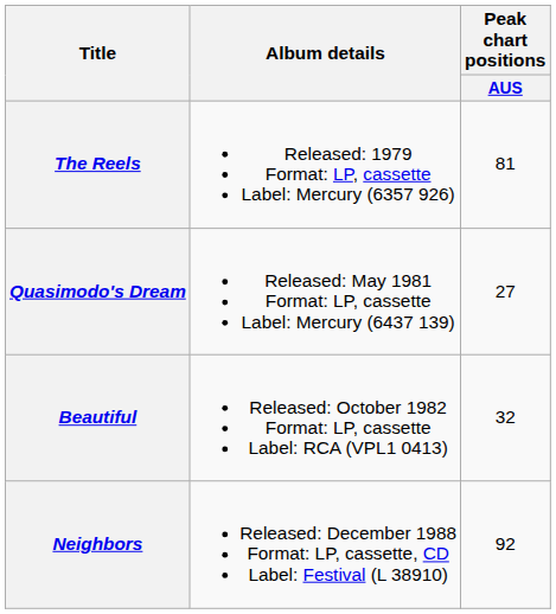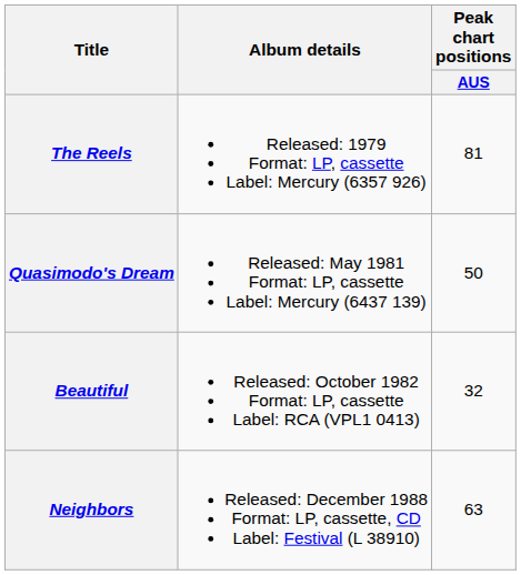 <table class="wikitable plainrowheaders" style="text-align:center">
 <tr>
 <th scope="col" rowspan="2">Title</th>
 <th scope="col" rowspan="2">Album details</th>
 <th scope="col" colspan="1">Peak chart positions</th>
 </tr>
 <tr>
 <th scope="col" style="width:3em; font-size:90%"><a href='#'>AUS</a><br></th>
 </tr>
 <tr>
 <th scope="row"><em><a href='#'>The Reels</a></em></th>
 <td><br><ul><li>Released: 1979</li><li>Format: <a href='#'>LP</a>, <a href='#'>cassette</a></li><li>Label: Mercury (6357 926)</li></ul></td>
 <td>81</td>
 </tr>
 <tr>
 <th scope="row"><em><a href='#'>Quasimodo's Dream</a></em></th>
 <td><br><ul><li>Released: May 1981</li><li>Format: LP, cassette</li><li>Label: Mercury (6437 139)</li></ul></td>
-<td>27</td>
+<td>50</td>
 </tr>
 <tr>
 <th scope="row"><em><a href='#'>Beautiful</a></em></th>
 <td><br><ul><li>Released: October 1982</li><li>Format: LP, cassette</li><li>Label: RCA (VPL1 0413)</li></ul></td>
 <td>32</td>
 </tr>
 <tr>
 <th scope="row"><em><a href='#'>Neighbors</a></em></th>
 <td><br><ul><li>Released: December 1988</li><li>Format: LP, cassette, <a href='#'>CD</a></li><li>Label: <a href='#'>Festival</a> (L 38910)</li></ul></td>
-<td>92</td>
+<td>63</td>
 </tr>
 </table>
